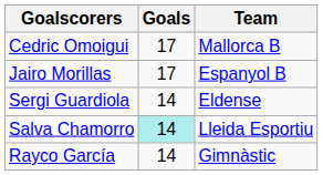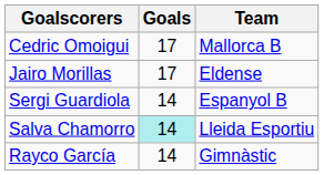 <table class="wikitable sortable">
 <tr>
 <th>Goalscorers</th>
 <th>Goals</th>
 <th>Team</th>
 </tr>
 <tr>
 <td> <a href='#'>Cedric Omoigui</a></td>
 <td align=center>17</td>
 <td><a href='#'>Mallorca B</a></td>
 </tr>
 <tr>
 <td> <a href='#'>Jairo Morillas</a></td>
 <td align=center>17</td>
-<td><a href='#'>Espanyol B</a></td>
+<td><a href='#'>Eldense</a></td>
 </tr>
 <tr>
 <td> <a href='#'>Sergi Guardiola</a></td>
 <td align=center>14</td>
-<td><a href='#'>Eldense</a></td>
+<td><a href='#'>Espanyol B</a></td>
 </tr>
 <tr>
 <td> <a href='#'>Salva Chamorro</a></td>
 <td align=center style="background: paleturquoise;">14</td>
 <td><a href='#'>Lleida Esportiu</a></td>
 </tr>
 <tr>
 <td> <a href='#'>Rayco García</a></td>
 <td align=center>14</td>
 <td><a href='#'>Gimnàstic</a></td>
 </tr>
 </table>
